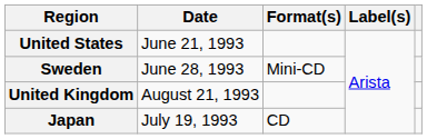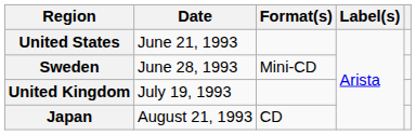 <table class="wikitable plainrowheaders">
 <tr>
 <th scope="col">Region</th>
 <th scope="col">Date</th>
 <th scope="col">Format(s)</th>
 <th scope="col">Label(s)</th>
 <th scope="col"></th>
 </tr>
 <tr>
 <th scope="row">United States</th>
 <td>June 21, 1993</td>
 <td></td>
 <td rowspan="4"><a href='#'>Arista</a></td>
 <td></td>
 </tr>
 <tr>
 <th scope="row">Sweden</th>
 <td>June 28, 1993</td>
 <td>Mini-CD</td>
 <td></td>
 </tr>
 <tr>
 <th scope="row">United Kingdom</th>
-<td>August 21, 1993</td>
+<td>July 19, 1993</td>
 <td></td>
 <td></td>
 </tr>
 <tr>
 <th scope="row">Japan</th>
-<td>July 19, 1993</td>
+<td>August 21, 1993</td>
 <td>CD</td>
 <td></td>
 </tr>
 </table>
